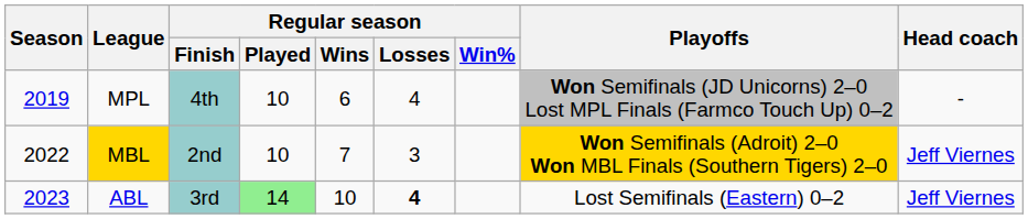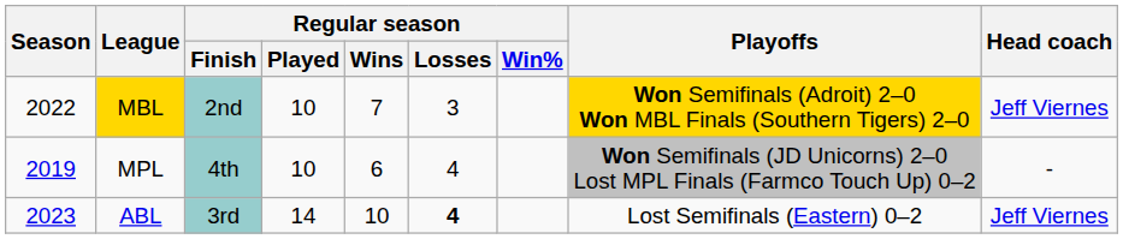 <table class="wikitable plainrowheaders" summary="Season (sortable), Team, Conference, Conference finish (sortable), Division, Division finish (sortable), Wins (sortable), Losses (sortable), Win% (sortable), GB (sortable), Playoffs, Awards and Head coach" style="text-align:center; font-size:95%">
 <tr>
 <th rowspan="2" scope="col">Season</th>
 <th rowspan="2" scope="col">League</th>
 <th colspan="5" scope="col">Regular season</th>
 <th rowspan="2" scope="col">Playoffs</th>
 <th rowspan="2" scope="col">Head coach</th>
 </tr>
 <tr>
 <th scope="col">Finish</th>
 <th scope="col">Played</th>
 <th scope="col">Wins</th>
 <th scope="col">Losses</th>
 <th scope="col"><a href='#'>Win%</a></th>
 </tr>
 <tr>
+<td style="text-align:center;">2022</td>
+<td style="text-align:center;background-color:gold;">MBL</td>
+<td style="text-align:center;background-color:#96CDCD;">2nd</td>
+<td style="text-align:center;">10</td>
+<td style="text-align:center;">7</td>
+<td style="text-align:center;">3</td>
+<td style="text-align:center;"></td>
+<td style="text-align:center;background-color:gold;"><strong>Won</strong> Semifinals (Adroit) 2–0<br><strong>Won</strong> MBL Finals (Southern Tigers) 2–0</td>
+<td style="text-align:center;"><a href='#'>Jeff Viernes</a></td>
+</tr>
+<tr>
 <td style="text-align:center;"><a href='#'>2019</a></td>
 <td style="text-align:center;">MPL</td>
 <td style="text-align:center;background-color:#96CDCD;">4th</td>
 <td style="text-align:center;">10</td>
 <td style="text-align:center;">6</td>
 <td style="text-align:center;">4</td>
 <td style="text-align:center;"></td>
 <td style="text-align:center;background-color:silver;"><strong>Won</strong> Semifinals (JD Unicorns) 2–0<br>Lost MPL Finals (Farmco Touch Up) 0–2</td>
 <td style="text-align:center;">-</td>
 </tr>
 <tr>
-<td style="text-align:center;">2022</td>
-<td style="text-align:center;background-color:gold;">MBL</td>
-<td style="text-align:center;background-color:#96CDCD;">2nd</td>
-<td style="text-align:center;">10</td>
-<td style="text-align:center;">7</td>
-<td style="text-align:center;">3</td>
-<td style="text-align:center;"></td>
-<td style="text-align:center;background-color:gold;"><strong>Won</strong> Semifinals (Adroit) 2–0<br><strong>Won</strong> MBL Finals (Southern Tigers) 2–0</td>
-<td style="text-align:center;"><a href='#'>Jeff Viernes</a></td>
-</tr>
-<tr>
 <td style="text-align:center;"><a href='#'>2023</a></td>
 <td style="text-align:center;"><a href='#'>ABL</a></td>
 <td style="text-align:center;background-color:#96CDCD;">3rd</td>
-<td style="background: lightgreen; text-align:center;">14</td>
+<td style="text-align:center;">14</td>
 <td style="text-align:center;">10</td>
 <td style="text-align:center;"><strong>4</strong></td>
 <td style="text-align:center;"></td>
 <td style="text-align:center;">Lost Semifinals (<a href='#'>Eastern</a>) 0–2</td>
 <td style="text-align:center;"><a href='#'>Jeff Viernes</a></td>
 </tr>
 </table>
